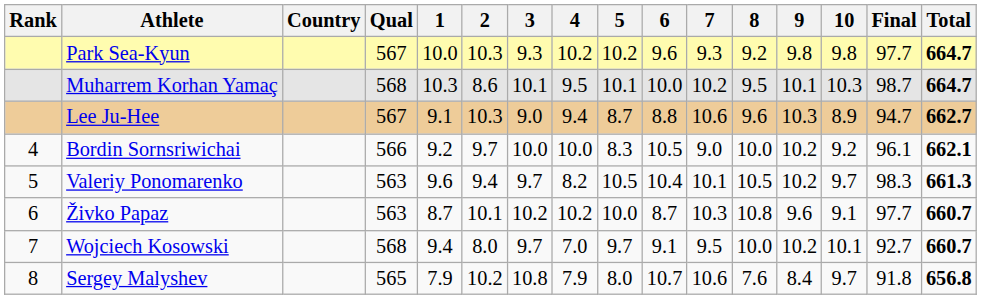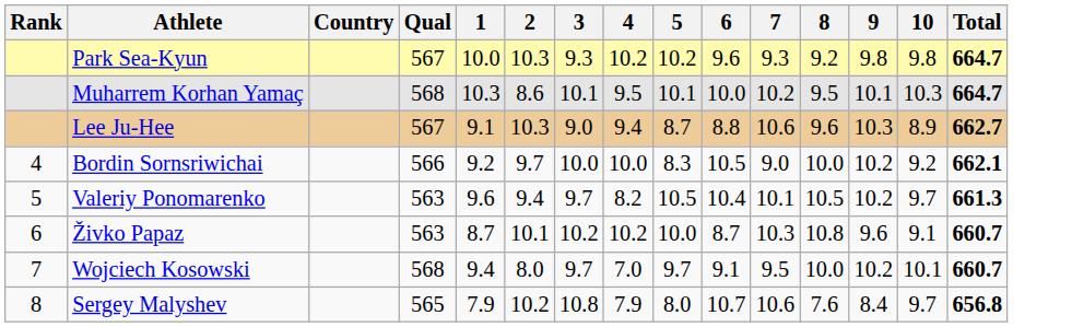 <table class="wikitable sortable">
 <tr>
 <th>Rank</th>
 <th>Athlete</th>
 <th>Country</th>
 <th>Qual</th>
 <th class="unsortable" style="width: 28px">1</th>
 <th class="unsortable" style="width: 28px">2</th>
 <th class="unsortable" style="width: 28px">3</th>
 <th class="unsortable" style="width: 28px">4</th>
 <th class="unsortable" style="width: 28px">5</th>
 <th class="unsortable" style="width: 28px">6</th>
 <th class="unsortable" style="width: 28px">7</th>
 <th class="unsortable" style="width: 28px">8</th>
 <th class="unsortable" style="width: 28px">9</th>
 <th class="unsortable" style="width: 28px">10</th>
-<th>Final</th>
 <th>Total</th>
 </tr>
 <tr style="background:#fffcaf;">
 <td align="center"></td>
 <td align="left"><a href='#'>Park Sea-Kyun</a></td>
 <td align="left"></td>
 <td align="center">567</td>
 <td align="center">10.0</td>
 <td align="center">10.3</td>
 <td align="center">9.3</td>
 <td align="center">10.2</td>
 <td align="center">10.2</td>
 <td align="center">9.6</td>
 <td align="center">9.3</td>
 <td align="center">9.2</td>
 <td align="center">9.8</td>
 <td align="center">9.8</td>
-<td align="center">97.7</td>
 <td align="center"><strong>664.7</strong></td>
 </tr>
 <tr style="background:#e5e5e5;">
 <td align="center"></td>
 <td align="left"><a href='#'>Muharrem Korhan Yamaç</a></td>
 <td align="left"></td>
 <td align="center">568</td>
 <td align="center">10.3</td>
 <td align="center">8.6</td>
 <td align="center">10.1</td>
 <td align="center">9.5</td>
 <td align="center">10.1</td>
 <td align="center">10.0</td>
 <td align="center">10.2</td>
 <td align="center">9.5</td>
 <td align="center">10.1</td>
 <td align="center">10.3</td>
-<td align="center">98.7</td>
 <td align="center"><strong>664.7</strong></td>
 </tr>
 <tr style="background:#ec9;">
 <td align="center"></td>
 <td align="left"><a href='#'>Lee Ju-Hee</a></td>
 <td align="left"></td>
 <td align="center">567</td>
 <td align="center">9.1</td>
 <td align="center">10.3</td>
 <td align="center">9.0</td>
 <td align="center">9.4</td>
 <td align="center">8.7</td>
 <td align="center">8.8</td>
 <td align="center">10.6</td>
 <td align="center">9.6</td>
 <td align="center">10.3</td>
 <td align="center">8.9</td>
-<td align="center">94.7</td>
 <td align="center"><strong>662.7</strong></td>
 </tr>
 <tr>
 <td align="center">4</td>
 <td align="left"><a href='#'>Bordin Sornsriwichai</a></td>
 <td align="left"></td>
 <td align="center">566</td>
 <td align="center">9.2</td>
 <td align="center">9.7</td>
 <td align="center">10.0</td>
 <td align="center">10.0</td>
 <td align="center">8.3</td>
 <td align="center">10.5</td>
 <td align="center">9.0</td>
 <td align="center">10.0</td>
 <td align="center">10.2</td>
 <td align="center">9.2</td>
-<td align="center">96.1</td>
 <td align="center"><strong>662.1</strong></td>
 </tr>
 <tr>
 <td align="center">5</td>
 <td align="left"><a href='#'>Valeriy Ponomarenko</a></td>
 <td align="left"></td>
 <td align="center">563</td>
 <td align="center">9.6</td>
 <td align="center">9.4</td>
 <td align="center">9.7</td>
 <td align="center">8.2</td>
 <td align="center">10.5</td>
 <td align="center">10.4</td>
 <td align="center">10.1</td>
 <td align="center">10.5</td>
 <td align="center">10.2</td>
 <td align="center">9.7</td>
-<td align="center">98.3</td>
 <td align="center"><strong>661.3</strong></td>
 </tr>
 <tr>
 <td align="center">6</td>
 <td align="left"><a href='#'>Živko Papaz</a></td>
 <td align="left"></td>
 <td align="center">563</td>
 <td align="center">8.7</td>
 <td align="center">10.1</td>
 <td align="center">10.2</td>
 <td align="center">10.2</td>
 <td align="center">10.0</td>
 <td align="center">8.7</td>
 <td align="center">10.3</td>
 <td align="center">10.8</td>
 <td align="center">9.6</td>
 <td align="center">9.1</td>
-<td align="center">97.7</td>
 <td align="center"><strong>660.7</strong></td>
 </tr>
 <tr>
 <td align="center">7</td>
 <td align="left"><a href='#'>Wojciech Kosowski</a></td>
 <td align="left"></td>
 <td align="center">568</td>
 <td align="center">9.4</td>
 <td align="center">8.0</td>
 <td align="center">9.7</td>
 <td align="center">7.0</td>
 <td align="center">9.7</td>
 <td align="center">9.1</td>
 <td align="center">9.5</td>
 <td align="center">10.0</td>
 <td align="center">10.2</td>
 <td align="center">10.1</td>
-<td align="center">92.7</td>
 <td align="center"><strong>660.7</strong></td>
 </tr>
 <tr>
 <td align="center">8</td>
 <td align="left"><a href='#'>Sergey Malyshev</a></td>
 <td align="left"></td>
 <td align="center">565</td>
 <td align="center">7.9</td>
 <td align="center">10.2</td>
 <td align="center">10.8</td>
 <td align="center">7.9</td>
 <td align="center">8.0</td>
 <td align="center">10.7</td>
 <td align="center">10.6</td>
 <td align="center">7.6</td>
 <td align="center">8.4</td>
 <td align="center">9.7</td>
-<td align="center">91.8</td>
 <td align="center"><strong>656.8</strong></td>
 </tr>
 </table>
